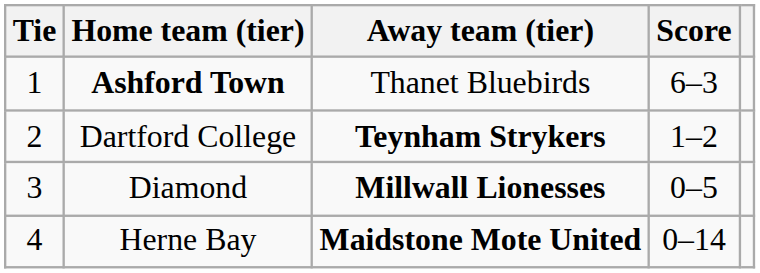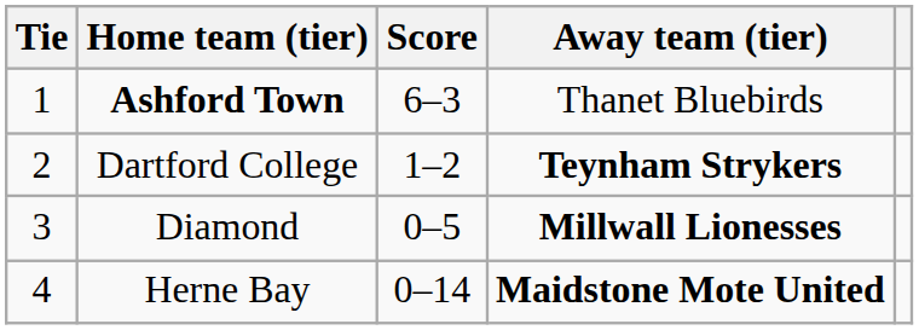 <table class="wikitable" style="text-align:center; font-size:85%">
 <tr>
 <th>Tie</th>
 <th>Home team (tier)</th>
+<th>Score</th>
 <th>Away team (tier)</th>
-<th>Score</th>
 <th></th>
 </tr>
 <tr>
 <td align="center">1</td>
 <td><strong>Ashford Town</strong></td>
+<td align="center">6–3</td>
 <td>Thanet Bluebirds</td>
-<td align="center">6–3</td>
 <td></td>
 </tr>
 <tr>
 <td align="center">2</td>
 <td>Dartford College</td>
+<td align="center">1–2</td>
 <td><strong>Teynham Strykers</strong></td>
-<td align="center">1–2</td>
 <td></td>
 </tr>
 <tr>
 <td align="center">3</td>
 <td>Diamond</td>
+<td align="center">0–5</td>
 <td><strong>Millwall Lionesses</strong></td>
-<td align="center">0–5</td>
 <td></td>
 </tr>
 <tr>
 <td align="center">4</td>
 <td>Herne Bay</td>
+<td align="center">0–14</td>
 <td><strong>Maidstone Mote United</strong></td>
-<td align="center">0–14</td>
 <td></td>
 </tr>
 </table>
